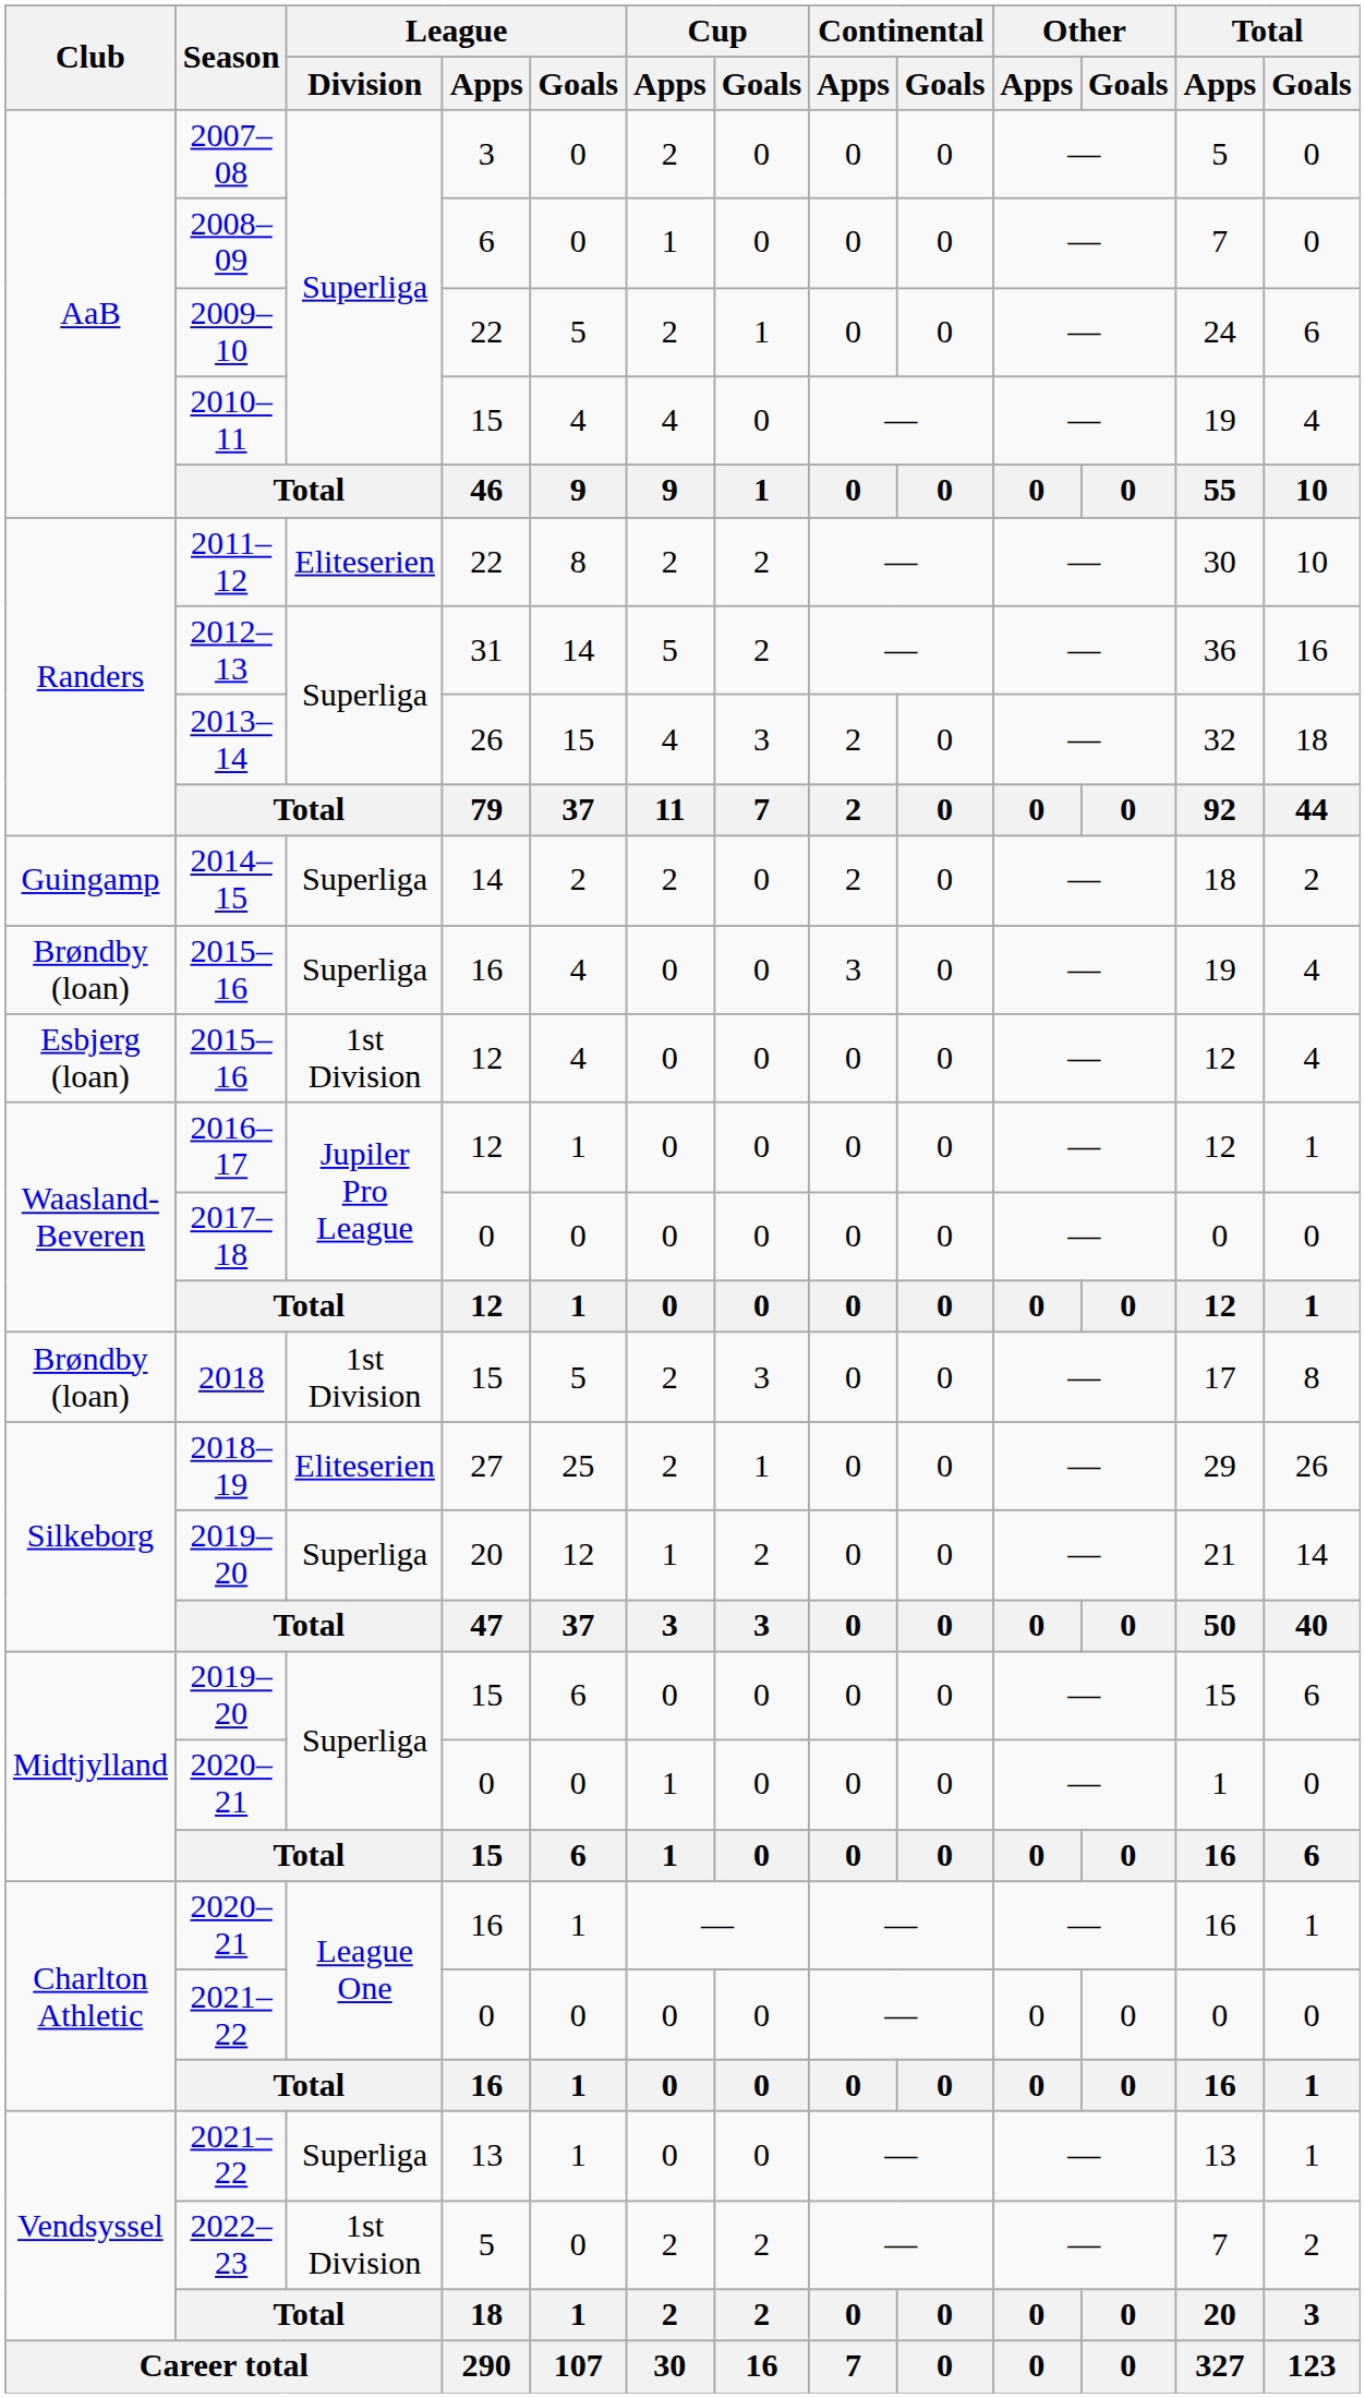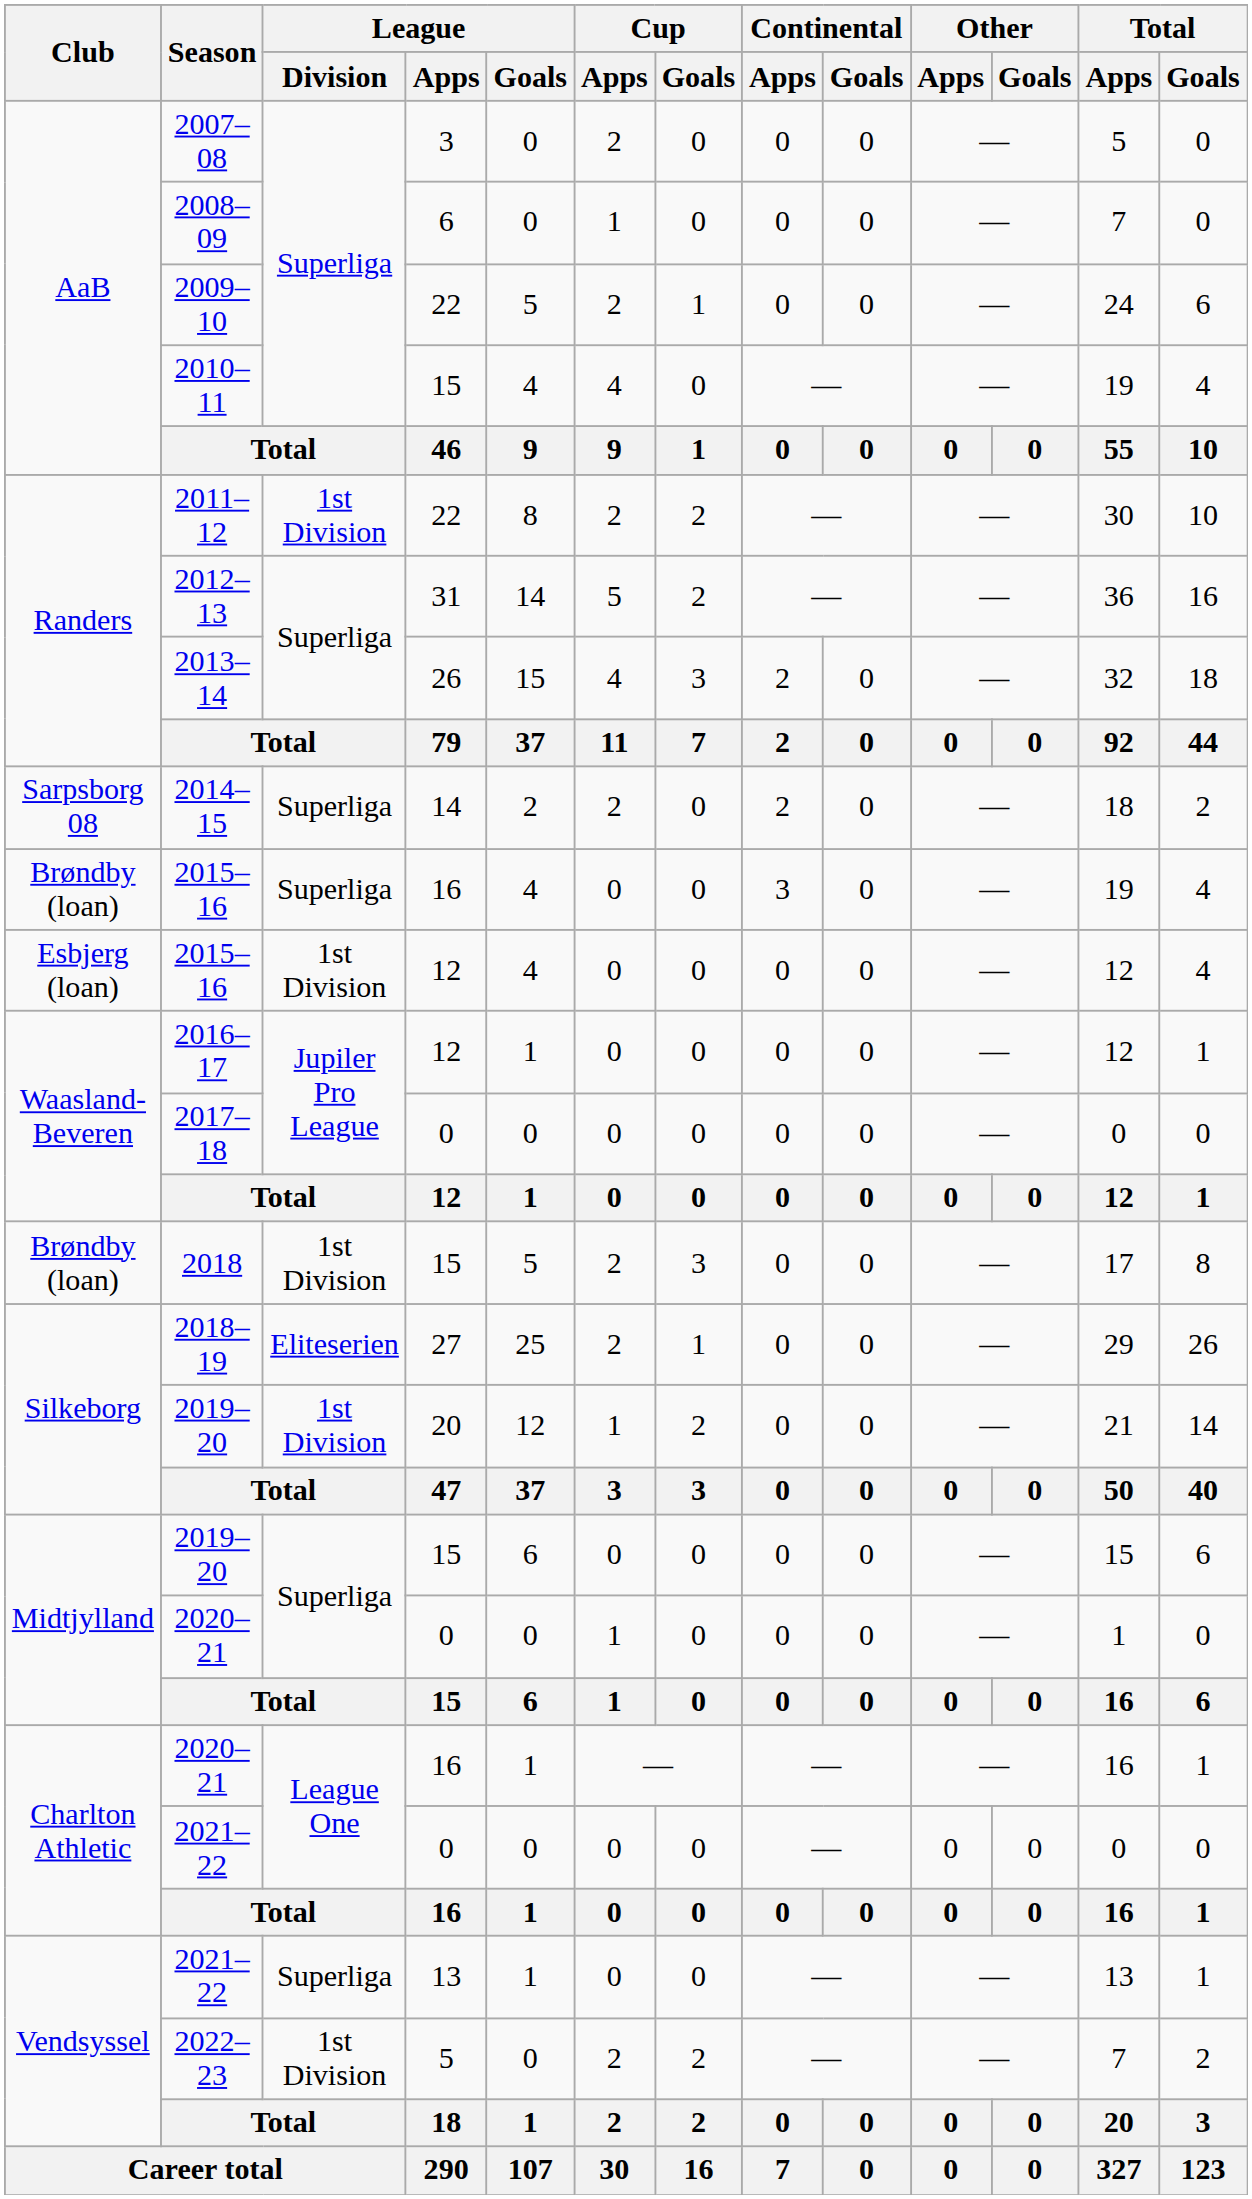 <table class="wikitable" style="text-align:center">
 <tr>
 <th rowspan="2">Club</th>
 <th rowspan="2">Season</th>
 <th colspan="3">League</th>
 <th colspan="2">Cup</th>
 <th colspan="2">Continental</th>
 <th colspan="2">Other</th>
 <th colspan="2">Total</th>
 </tr>
 <tr>
 <th>Division</th>
 <th>Apps</th>
 <th>Goals</th>
 <th>Apps</th>
 <th>Goals</th>
 <th>Apps</th>
 <th>Goals</th>
 <th>Apps</th>
 <th>Goals</th>
 <th>Apps</th>
 <th>Goals</th>
 </tr>
 <tr>
 <td rowspan="5"><a href='#'>AaB</a></td>
 <td><a href='#'>2007–08</a></td>
 <td rowspan="4"><a href='#'>Superliga</a></td>
 <td>3</td>
 <td>0</td>
 <td>2</td>
 <td>0</td>
 <td>0</td>
 <td>0</td>
 <td colspan="2">—</td>
 <td>5</td>
 <td>0</td>
 </tr>
 <tr>
 <td><a href='#'>2008–09</a></td>
 <td>6</td>
 <td>0</td>
 <td>1</td>
 <td>0</td>
 <td>0</td>
 <td>0</td>
 <td colspan="2">—</td>
 <td>7</td>
 <td>0</td>
 </tr>
 <tr>
 <td><a href='#'>2009–10</a></td>
 <td>22</td>
 <td>5</td>
 <td>2</td>
 <td>1</td>
 <td>0</td>
 <td>0</td>
 <td colspan="2">—</td>
 <td>24</td>
 <td>6</td>
 </tr>
 <tr>
 <td><a href='#'>2010–11</a></td>
 <td>15</td>
 <td>4</td>
 <td>4</td>
 <td>0</td>
 <td colspan="2">—</td>
 <td colspan="2">—</td>
 <td>19</td>
 <td>4</td>
 </tr>
 <tr>
 <th colspan="2">Total</th>
 <th>46</th>
 <th>9</th>
 <th>9</th>
 <th>1</th>
 <th>0</th>
 <th>0</th>
 <th>0</th>
 <th>0</th>
 <th>55</th>
 <th>10</th>
 </tr>
 <tr>
 <td rowspan="4"><a href='#'>Randers</a></td>
 <td><a href='#'>2011–12</a></td>
-<td><a href='#'>Eliteserien</a></td>
+<td><a href='#'>1st Division</a></td>
 <td>22</td>
 <td>8</td>
 <td>2</td>
 <td>2</td>
 <td colspan="2">—</td>
 <td colspan="2">—</td>
 <td>30</td>
 <td>10</td>
 </tr>
 <tr>
 <td><a href='#'>2012–13</a></td>
 <td rowspan="2">Superliga</td>
 <td>31</td>
 <td>14</td>
 <td>5</td>
 <td>2</td>
 <td colspan="2">—</td>
 <td colspan="2">—</td>
 <td>36</td>
 <td>16</td>
 </tr>
 <tr>
 <td><a href='#'>2013–14</a></td>
 <td>26</td>
 <td>15</td>
 <td>4</td>
 <td>3</td>
 <td>2</td>
 <td>0</td>
 <td colspan="2">—</td>
 <td>32</td>
 <td>18</td>
 </tr>
 <tr>
 <th colspan="2">Total</th>
 <th>79</th>
 <th>37</th>
 <th>11</th>
 <th>7</th>
 <th>2</th>
 <th>0</th>
 <th>0</th>
 <th>0</th>
 <th>92</th>
 <th>44</th>
 </tr>
 <tr>
-<td><a href='#'>Guingamp</a></td>
+<td><a href='#'>Sarpsborg 08</a></td>
 <td><a href='#'>2014–15</a></td>
 <td>Superliga</td>
 <td>14</td>
 <td>2</td>
 <td>2</td>
 <td>0</td>
 <td>2</td>
 <td>0</td>
 <td colspan="2">—</td>
 <td>18</td>
 <td>2</td>
 </tr>
 <tr>
 <td><a href='#'>Brøndby</a> (loan)</td>
 <td><a href='#'>2015–16</a></td>
 <td>Superliga</td>
 <td>16</td>
 <td>4</td>
 <td>0</td>
 <td>0</td>
 <td>3</td>
 <td>0</td>
 <td colspan="2">—</td>
 <td>19</td>
 <td>4</td>
 </tr>
 <tr>
 <td><a href='#'>Esbjerg</a> (loan)</td>
 <td><a href='#'>2015–16</a></td>
 <td>1st Division</td>
 <td>12</td>
 <td>4</td>
 <td>0</td>
 <td>0</td>
 <td>0</td>
 <td>0</td>
 <td colspan="2">—</td>
 <td>12</td>
 <td>4</td>
 </tr>
 <tr>
 <td rowspan="3"><a href='#'>Waasland-Beveren</a></td>
 <td><a href='#'>2016–17</a></td>
 <td rowspan="2"><a href='#'>Jupiler Pro League</a></td>
 <td>12</td>
 <td>1</td>
 <td>0</td>
 <td>0</td>
 <td>0</td>
 <td>0</td>
 <td colspan="2">—</td>
 <td>12</td>
 <td>1</td>
 </tr>
 <tr>
 <td><a href='#'>2017–18</a></td>
 <td>0</td>
 <td>0</td>
 <td>0</td>
 <td>0</td>
 <td>0</td>
 <td>0</td>
 <td colspan="2">—</td>
 <td>0</td>
 <td>0</td>
 </tr>
 <tr>
 <th colspan="2">Total</th>
 <th>12</th>
 <th>1</th>
 <th>0</th>
 <th>0</th>
 <th>0</th>
 <th>0</th>
 <th>0</th>
 <th>0</th>
 <th>12</th>
 <th>1</th>
 </tr>
 <tr>
 <td><a href='#'>Brøndby</a> (loan)</td>
 <td><a href='#'>2018</a></td>
 <td>1st Division</td>
 <td>15</td>
 <td>5</td>
 <td>2</td>
 <td>3</td>
 <td>0</td>
 <td>0</td>
 <td colspan="2">—</td>
 <td>17</td>
 <td>8</td>
 </tr>
 <tr>
 <td rowspan="3"><a href='#'>Silkeborg</a></td>
 <td><a href='#'>2018–19</a></td>
 <td><a href='#'>Eliteserien</a></td>
 <td>27</td>
 <td>25</td>
 <td>2</td>
 <td>1</td>
 <td>0</td>
 <td>0</td>
 <td colspan="2">—</td>
 <td>29</td>
 <td>26</td>
 </tr>
 <tr>
 <td><a href='#'>2019–20</a></td>
-<td>Superliga</td>
+<td><a href='#'>1st Division</a></td>
 <td>20</td>
 <td>12</td>
 <td>1</td>
 <td>2</td>
 <td>0</td>
 <td>0</td>
 <td colspan="2">—</td>
 <td>21</td>
 <td>14</td>
 </tr>
 <tr>
 <th colspan="2">Total</th>
 <th>47</th>
 <th>37</th>
 <th>3</th>
 <th>3</th>
 <th>0</th>
 <th>0</th>
 <th>0</th>
 <th>0</th>
 <th>50</th>
 <th>40</th>
 </tr>
 <tr>
 <td rowspan="3"><a href='#'>Midtjylland</a></td>
 <td><a href='#'>2019–20</a></td>
 <td rowspan="2">Superliga</td>
 <td>15</td>
 <td>6</td>
 <td>0</td>
 <td>0</td>
 <td>0</td>
 <td>0</td>
 <td colspan="2">—</td>
 <td>15</td>
 <td>6</td>
 </tr>
 <tr>
 <td><a href='#'>2020–21</a></td>
 <td>0</td>
 <td>0</td>
 <td>1</td>
 <td>0</td>
 <td>0</td>
 <td>0</td>
 <td colspan="2">—</td>
 <td>1</td>
 <td>0</td>
 </tr>
 <tr>
 <th colspan="2">Total</th>
 <th>15</th>
 <th>6</th>
 <th>1</th>
 <th>0</th>
 <th>0</th>
 <th>0</th>
 <th>0</th>
 <th>0</th>
 <th>16</th>
 <th>6</th>
 </tr>
 <tr>
 <td rowspan="3"><a href='#'>Charlton Athletic</a></td>
 <td><a href='#'>2020–21</a></td>
 <td rowspan="2"><a href='#'>League One</a></td>
 <td>16</td>
 <td>1</td>
 <td colspan=2>—</td>
 <td colspan=2>—</td>
 <td colspan=2>—</td>
 <td>16</td>
 <td>1</td>
 </tr>
 <tr>
 <td><a href='#'>2021–22</a></td>
 <td>0</td>
 <td>0</td>
 <td>0</td>
 <td>0</td>
 <td colspan="2">—</td>
 <td>0</td>
 <td>0</td>
 <td>0</td>
 <td>0</td>
 </tr>
 <tr>
 <th colspan="2">Total</th>
 <th>16</th>
 <th>1</th>
 <th>0</th>
 <th>0</th>
 <th>0</th>
 <th>0</th>
 <th>0</th>
 <th>0</th>
 <th>16</th>
 <th>1</th>
 </tr>
 <tr>
 <td rowspan="3"><a href='#'>Vendsyssel</a></td>
 <td><a href='#'>2021–22</a></td>
 <td>Superliga</td>
 <td>13</td>
 <td>1</td>
 <td>0</td>
 <td>0</td>
 <td colspan="2">—</td>
 <td colspan="2">—</td>
 <td>13</td>
 <td>1</td>
 </tr>
 <tr>
 <td><a href='#'>2022–23</a></td>
 <td>1st Division</td>
 <td>5</td>
 <td>0</td>
 <td>2</td>
 <td>2</td>
 <td colspan="2">—</td>
 <td colspan="2">—</td>
 <td>7</td>
 <td>2</td>
 </tr>
 <tr>
 <th colspan="2">Total</th>
 <th>18</th>
 <th>1</th>
 <th>2</th>
 <th>2</th>
 <th>0</th>
 <th>0</th>
 <th>0</th>
 <th>0</th>
 <th>20</th>
 <th>3</th>
 </tr>
 <tr>
 <th colspan="3">Career total</th>
 <th>290</th>
 <th>107</th>
 <th>30</th>
 <th>16</th>
 <th>7</th>
 <th>0</th>
 <th>0</th>
 <th>0</th>
 <th>327</th>
 <th>123</th>
 </tr>
 </table>
